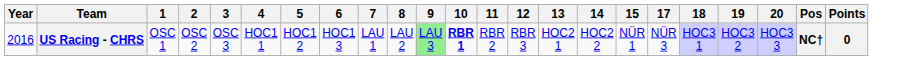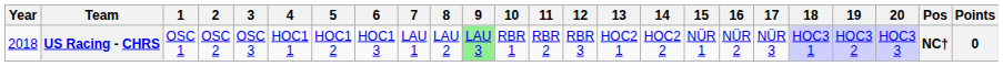 <table class="wikitable" style="text-align:center; font-size:85%">
 <tr>
 <th>Year</th>
 <th>Team</th>
 <th>1</th>
 <th>2</th>
 <th>3</th>
 <th>4</th>
 <th>5</th>
 <th>6</th>
 <th>7</th>
 <th>8</th>
 <th>9</th>
 <th>10</th>
 <th>11</th>
 <th>12</th>
 <th>13</th>
 <th>14</th>
 <th>15</th>
+<th>16</th>
 <th>17</th>
 <th>18</th>
 <th>19</th>
 <th>20</th>
 <th>Pos</th>
 <th>Points</th>
 </tr>
 <tr>
-<td><a href='#'>2016</a></td>
+<td><a href='#'>2018</a></td>
 <th nowrap><a href='#'>US Racing</a> - <a href='#'>CHRS</a></th>
 <td><a href='#'>OSC<br>1</a></td>
 <td><a href='#'>OSC<br>2</a></td>
 <td><a href='#'>OSC<br>3</a></td>
 <td><a href='#'>HOC1<br>1</a></td>
 <td><a href='#'>HOC1<br>2</a></td>
 <td><a href='#'>HOC1<br>3</a></td>
 <td><a href='#'>LAU<br>1</a></td>
 <td><a href='#'>LAU<br>2</a></td>
 <td style="background: lightgreen;"><a href='#'>LAU<br>3</a></td>
-<td><strong><a href='#'>RBR<br>1</a></strong></td>
+<td><a href='#'>RBR<br>1</a></td>
 <td><a href='#'>RBR<br>2</a></td>
 <td><a href='#'>RBR<br>3</a></td>
 <td><a href='#'>HOC2<br>1</a></td>
 <td><a href='#'>HOC2<br>2</a></td>
 <td><a href='#'>NÜR<br>1</a></td>
+<td><a href='#'>NÜR<br>2</a></td>
 <td><a href='#'>NÜR<br>3</a></td>
 <td style="background:#CFCFFF;"><a href='#'>HOC3<br>1</a><br></td>
 <td style="background:#CFCFFF;"><a href='#'>HOC3<br>2</a><br></td>
 <td style="background:#CFCFFF;"><a href='#'>HOC3<br>3</a><br></td>
 <th>NC†</th>
 <th>0</th>
 </tr>
 </table>
